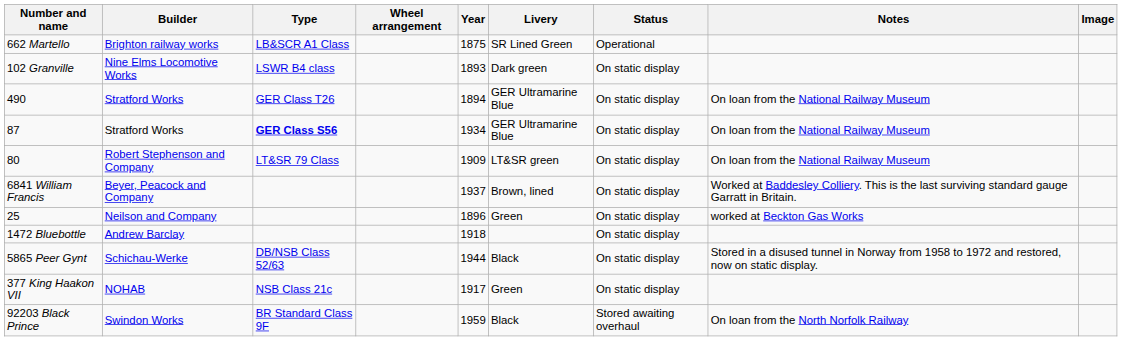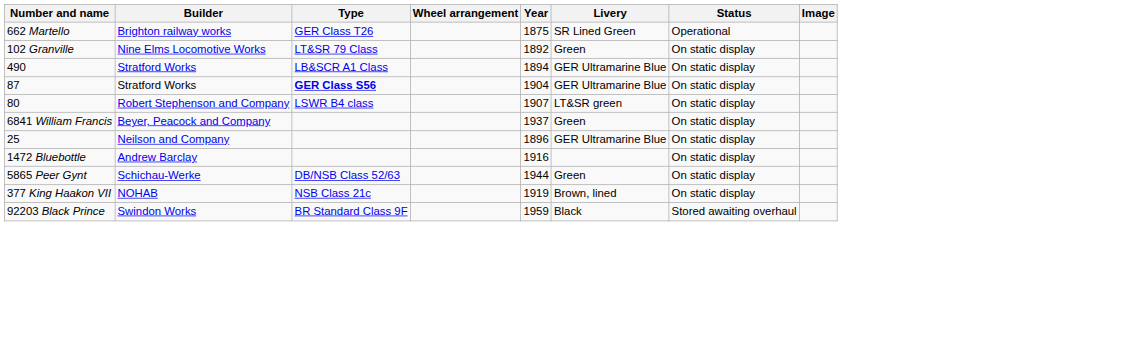 <table class="wikitable">
 <tr>
 <th>Number and name</th>
 <th>Builder</th>
 <th>Type</th>
 <th>Wheel arrangement</th>
 <th>Year</th>
 <th>Livery</th>
 <th>Status</th>
-<th>Notes</th>
 <th>Image</th>
 </tr>
 <tr>
 <td>662 <em>Martello</em></td>
 <td><a href='#'>Brighton railway works</a></td>
-<td><a href='#'>LB&SCR A1 Class</a></td>
+<td><a href='#'>GER Class T26</a></td>
 <td></td>
 <td>1875</td>
 <td>SR Lined Green</td>
 <td>Operational</td>
 <td></td>
-<td></td>
 </tr>
 <tr>
 <td>102 <em>Granville</em></td>
 <td><a href='#'>Nine Elms Locomotive Works</a></td>
-<td><a href='#'>LSWR B4 class</a></td>
+<td><a href='#'>LT&SR 79 Class</a></td>
 <td></td>
-<td>1893</td>
-<td>Dark green</td>
+<td>1892</td>
+<td>Green</td>
 <td>On static display</td>
-<td></td>
 <td></td>
 </tr>
 <tr>
 <td>490</td>
 <td><a href='#'>Stratford Works</a></td>
-<td><a href='#'>GER Class T26</a></td>
+<td><a href='#'>LB&SCR A1 Class</a></td>
 <td></td>
 <td>1894</td>
 <td>GER Ultramarine Blue</td>
 <td>On static display</td>
-<td>On loan from the <a href='#'>National Railway Museum</a></td>
 <td></td>
 </tr>
 <tr>
 <td>87</td>
 <td>Stratford Works</td>
 <td><strong><a href='#'>GER Class S56</a></strong></td>
 <td></td>
-<td>1934</td>
+<td>1904</td>
 <td>GER Ultramarine Blue</td>
 <td>On static display</td>
-<td>On loan from the <a href='#'>National Railway Museum</a></td>
 <td></td>
 </tr>
 <tr>
 <td>80</td>
 <td><a href='#'>Robert Stephenson and Company</a></td>
-<td><a href='#'>LT&SR 79 Class</a></td>
+<td><a href='#'>LSWR B4 class</a></td>
 <td></td>
-<td>1909</td>
+<td>1907</td>
 <td>LT&SR green</td>
 <td>On static display</td>
-<td>On loan from the <a href='#'>National Railway Museum</a></td>
 <td></td>
 </tr>
 <tr>
 <td>6841 <em>William Francis</em></td>
 <td><a href='#'>Beyer, Peacock and Company</a></td>
 <td></td>
 <td></td>
 <td>1937</td>
-<td>Brown, lined</td>
+<td>Green</td>
 <td>On static display</td>
-<td>Worked at <a href='#'>Baddesley Colliery</a>. This is the last surviving standard gauge Garratt in Britain.</td>
 <td></td>
 </tr>
 <tr>
 <td>25</td>
 <td><a href='#'>Neilson and Company</a></td>
 <td></td>
 <td></td>
 <td>1896</td>
-<td>Green</td>
+<td>GER Ultramarine Blue</td>
 <td>On static display</td>
-<td>worked at <a href='#'>Beckton Gas Works</a></td>
 <td></td>
 </tr>
 <tr>
 <td>1472 <em>Bluebottle</em></td>
 <td><a href='#'>Andrew Barclay</a></td>
 <td></td>
 <td></td>
-<td>1918</td>
+<td>1916</td>
 <td></td>
 <td>On static display</td>
-<td></td>
 <td></td>
 </tr>
 <tr>
 <td>5865 <em>Peer Gynt</em></td>
 <td><a href='#'>Schichau-Werke</a></td>
 <td><a href='#'>DB/NSB Class 52/63</a></td>
 <td></td>
 <td>1944</td>
-<td>Black</td>
+<td>Green</td>
 <td>On static display</td>
-<td>Stored in a disused tunnel in Norway from 1958 to 1972 and restored, now on static display.</td>
 <td></td>
 </tr>
 <tr>
 <td>377 <em>King Haakon VII</em></td>
 <td><a href='#'>NOHAB</a></td>
 <td><a href='#'>NSB Class 21c</a></td>
 <td></td>
-<td>1917</td>
-<td>Green</td>
+<td>1919</td>
+<td>Brown, lined</td>
 <td>On static display</td>
-<td></td>
 <td></td>
 </tr>
 <tr>
 <td>92203 <em>Black Prince</em></td>
 <td><a href='#'>Swindon Works</a></td>
 <td><a href='#'>BR Standard Class 9F</a></td>
 <td></td>
 <td>1959</td>
 <td>Black</td>
 <td>Stored awaiting overhaul</td>
-<td>On loan from the <a href='#'>North Norfolk Railway</a></td>
 <td></td>
 </tr>
 </table>
